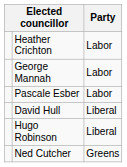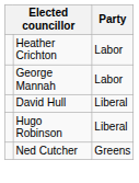 <table class="wikitable" style="float:right;clear:right;width:30%">
 <tr>
 <th colspan="2">Elected councillor</th>
 <th>Party</th>
 </tr>
 <tr>
 <td> </td>
 <td>Heather Crichton</td>
 <td>Labor</td>
 </tr>
 <tr>
 <td> </td>
 <td>George Mannah</td>
-<td>Labor</td>
-</tr>
-<tr>
-<td> </td>
-<td>Pascale Esber</td>
 <td>Labor</td>
 </tr>
 <tr>
 <td> </td>
 <td>David Hull</td>
 <td>Liberal</td>
 </tr>
 <tr>
 <td> </td>
 <td>Hugo Robinson</td>
 <td>Liberal</td>
 </tr>
 <tr>
 <td> </td>
 <td>Ned Cutcher</td>
 <td>Greens</td>
 </tr>
 </table>
